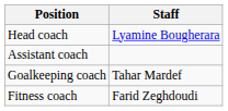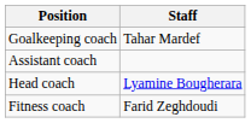 <table class=wikitable>
 <tr>
 <th>Position</th>
 <th>Staff</th>
 </tr>
 <tr>
-<td>Head coach</td>
-<td><a href='#'>Lyamine Bougherara</a></td>
+<td>Goalkeeping coach</td>
+<td>Tahar Mardef</td>
 </tr>
 <tr>
 <td>Assistant coach</td>
 <td></td>
 </tr>
 <tr>
-<td>Goalkeeping coach</td>
-<td>Tahar Mardef</td>
+<td>Head coach</td>
+<td><a href='#'>Lyamine Bougherara</a></td>
 </tr>
 <tr>
 <td>Fitness coach</td>
 <td>Farid Zeghdoudi</td>
 </tr>
 </table>
